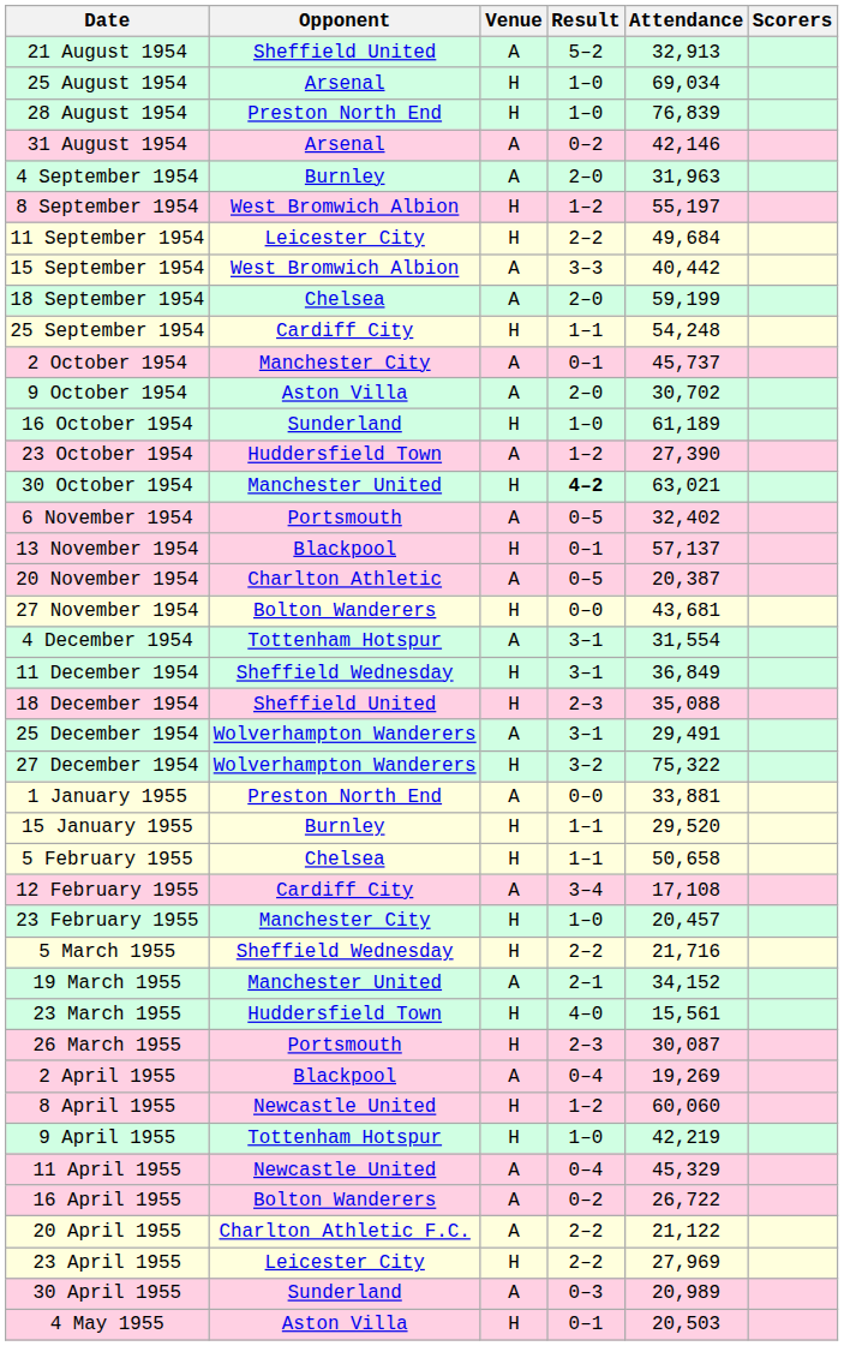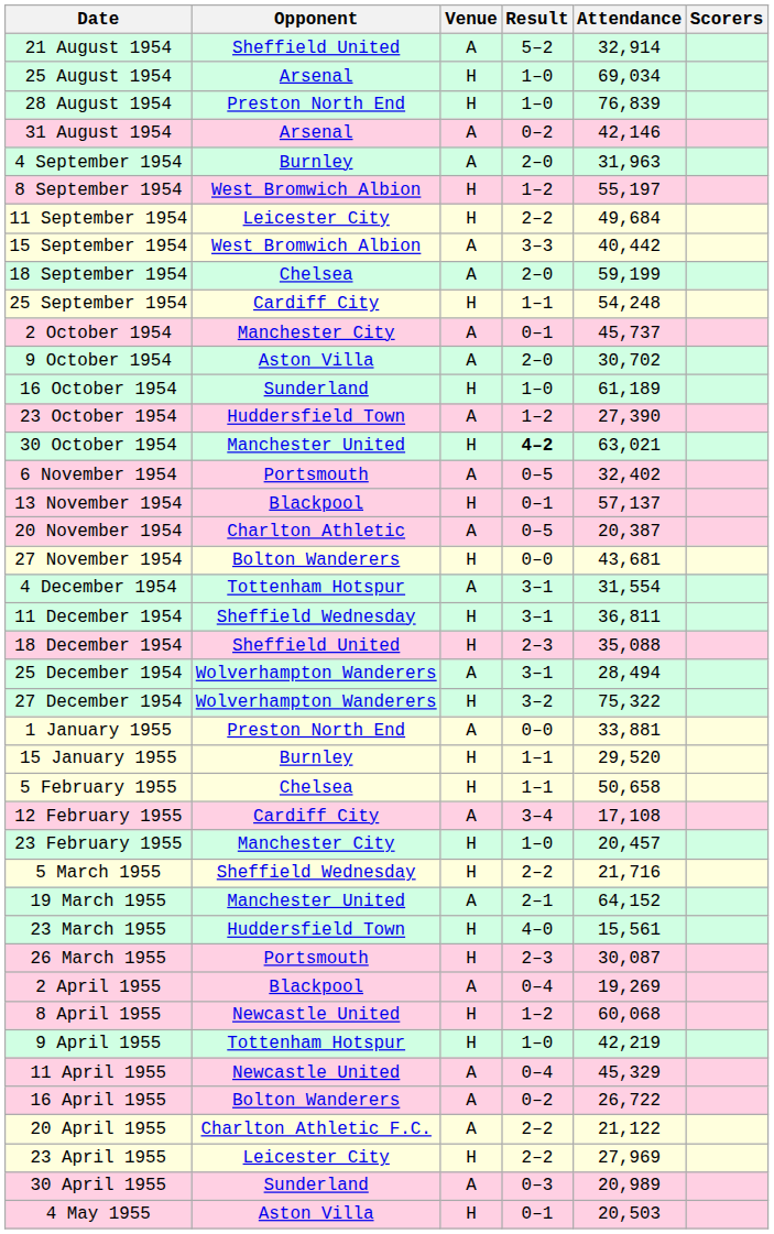 <table class="wikitable sortable" style="text-align:center">
 <tr>
 <th>Date</th>
 <th>Opponent</th>
 <th>Venue</th>
 <th>Result</th>
 <th>Attendance</th>
 <th>Scorers</th>
 </tr>
 <tr style="background-color: #d0ffe3;">
 <td>21 August 1954</td>
 <td><a href='#'>Sheffield United</a></td>
 <td>A</td>
 <td>5–2</td>
-<td>32,913</td>
+<td>32,914</td>
 <td></td>
 </tr>
 <tr style="background-color: #d0ffe3;">
 <td>25 August 1954</td>
 <td><a href='#'>Arsenal</a></td>
 <td>H</td>
 <td>1–0</td>
 <td>69,034</td>
 <td></td>
 </tr>
 <tr style="background-color: #d0ffe3;">
 <td>28 August 1954</td>
 <td><a href='#'>Preston North End</a></td>
 <td>H</td>
 <td>1–0</td>
 <td>76,839</td>
 <td></td>
 </tr>
 <tr style="background-color: #ffd0e3;">
 <td>31 August 1954</td>
 <td><a href='#'>Arsenal</a></td>
 <td>A</td>
 <td>0–2</td>
 <td>42,146</td>
 <td></td>
 </tr>
 <tr style="background-color: #d0ffe3;">
 <td>4 September 1954</td>
 <td><a href='#'>Burnley</a></td>
 <td>A</td>
 <td>2–0</td>
 <td>31,963</td>
 <td></td>
 </tr>
 <tr style="background-color: #ffd0e3;">
 <td>8 September 1954</td>
 <td><a href='#'>West Bromwich Albion</a></td>
 <td>H</td>
 <td>1–2</td>
 <td>55,197</td>
 <td></td>
 </tr>
 <tr style="background-color: #ffffdd;">
 <td>11 September 1954</td>
 <td><a href='#'>Leicester City</a></td>
 <td>H</td>
 <td>2–2</td>
 <td>49,684</td>
 <td></td>
 </tr>
 <tr style="background-color: #ffffdd;">
 <td>15 September 1954</td>
 <td><a href='#'>West Bromwich Albion</a></td>
 <td>A</td>
 <td>3–3</td>
 <td>40,442</td>
 <td></td>
 </tr>
 <tr style="background-color: #d0ffe3;">
 <td>18 September 1954</td>
 <td><a href='#'>Chelsea</a></td>
 <td>A</td>
 <td>2–0</td>
 <td>59,199</td>
 <td></td>
 </tr>
 <tr style="background-color: #ffffdd;">
 <td>25 September 1954</td>
 <td><a href='#'>Cardiff City</a></td>
 <td>H</td>
 <td>1–1</td>
 <td>54,248</td>
 <td></td>
 </tr>
 <tr style="background-color: #ffd0e3;">
 <td>2 October 1954</td>
 <td><a href='#'>Manchester City</a></td>
 <td>A</td>
 <td>0–1</td>
 <td>45,737</td>
 <td></td>
 </tr>
 <tr style="background-color: #d0ffe3;">
 <td>9 October 1954</td>
 <td><a href='#'>Aston Villa</a></td>
 <td>A</td>
 <td>2–0</td>
 <td>30,702</td>
 <td></td>
 </tr>
 <tr style="background-color: #d0ffe3;">
 <td>16 October 1954</td>
 <td><a href='#'>Sunderland</a></td>
 <td>H</td>
 <td>1–0</td>
 <td>61,189</td>
 <td></td>
 </tr>
 <tr style="background-color: #ffd0e3;">
 <td>23 October 1954</td>
 <td><a href='#'>Huddersfield Town</a></td>
 <td>A</td>
 <td>1–2</td>
 <td>27,390</td>
 <td></td>
 </tr>
 <tr style="background-color: #d0ffe3;">
 <td>30 October 1954</td>
 <td><a href='#'>Manchester United</a></td>
 <td>H</td>
 <td><strong>4–2</strong></td>
 <td>63,021</td>
 <td></td>
 </tr>
 <tr style="background-color: #ffd0e3;">
 <td>6 November 1954</td>
 <td><a href='#'>Portsmouth</a></td>
 <td>A</td>
 <td>0–5</td>
 <td>32,402</td>
 <td></td>
 </tr>
 <tr style="background-color: #ffd0e3;">
 <td>13 November 1954</td>
 <td><a href='#'>Blackpool</a></td>
 <td>H</td>
 <td>0–1</td>
 <td>57,137</td>
 <td></td>
 </tr>
 <tr style="background-color: #ffd0e3;">
 <td>20 November 1954</td>
 <td><a href='#'>Charlton Athletic</a></td>
 <td>A</td>
 <td>0–5</td>
 <td>20,387</td>
 <td></td>
 </tr>
 <tr style="background-color: #ffffdd;">
 <td>27 November 1954</td>
 <td><a href='#'>Bolton Wanderers</a></td>
 <td>H</td>
 <td>0–0</td>
 <td>43,681</td>
 <td></td>
 </tr>
 <tr style="background-color: #d0ffe3;">
 <td>4 December 1954</td>
 <td><a href='#'>Tottenham Hotspur</a></td>
 <td>A</td>
 <td>3–1</td>
 <td>31,554</td>
 <td></td>
 </tr>
 <tr style="background-color: #d0ffe3;">
 <td>11 December 1954</td>
 <td><a href='#'>Sheffield Wednesday</a></td>
 <td>H</td>
 <td>3–1</td>
-<td>36,849</td>
+<td>36,811</td>
 <td></td>
 </tr>
 <tr style="background-color: #ffd0e3;">
 <td>18 December 1954</td>
 <td><a href='#'>Sheffield United</a></td>
 <td>H</td>
 <td>2–3</td>
 <td>35,088</td>
 <td></td>
 </tr>
 <tr style="background-color: #d0ffe3;">
 <td>25 December 1954</td>
 <td><a href='#'>Wolverhampton Wanderers</a></td>
 <td>A</td>
 <td>3–1</td>
-<td>29,491</td>
+<td>28,494</td>
 <td></td>
 </tr>
 <tr style="background-color: #d0ffe3;">
 <td>27 December 1954</td>
 <td><a href='#'>Wolverhampton Wanderers</a></td>
 <td>H</td>
 <td>3–2</td>
 <td>75,322</td>
 <td></td>
 </tr>
 <tr style="background-color: #ffffdd;">
 <td>1 January 1955</td>
 <td><a href='#'>Preston North End</a></td>
 <td>A</td>
 <td>0–0</td>
 <td>33,881</td>
 <td></td>
 </tr>
 <tr style="background-color: #ffffdd;">
 <td>15 January 1955</td>
 <td><a href='#'>Burnley</a></td>
 <td>H</td>
 <td>1–1</td>
 <td>29,520</td>
 <td></td>
 </tr>
 <tr style="background-color: #ffffdd;">
 <td>5 February 1955</td>
 <td><a href='#'>Chelsea</a></td>
 <td>H</td>
 <td>1–1</td>
 <td>50,658</td>
 <td></td>
 </tr>
 <tr style="background-color: #ffd0e3;">
 <td>12 February 1955</td>
 <td><a href='#'>Cardiff City</a></td>
 <td>A</td>
 <td>3–4</td>
 <td>17,108</td>
 <td></td>
 </tr>
 <tr style="background-color: #d0ffe3;">
 <td>23 February 1955</td>
 <td><a href='#'>Manchester City</a></td>
 <td>H</td>
 <td>1–0</td>
 <td>20,457</td>
 <td></td>
 </tr>
 <tr style="background-color: #ffffdd;">
 <td>5 March 1955</td>
 <td><a href='#'>Sheffield Wednesday</a></td>
 <td>H</td>
 <td>2–2</td>
 <td>21,716</td>
 <td></td>
 </tr>
 <tr style="background-color: #d0ffe3;">
 <td>19 March 1955</td>
 <td><a href='#'>Manchester United</a></td>
 <td>A</td>
 <td>2–1</td>
-<td>34,152</td>
+<td>64,152</td>
 <td></td>
 </tr>
 <tr style="background-color: #d0ffe3;">
 <td>23 March 1955</td>
 <td><a href='#'>Huddersfield Town</a></td>
 <td>H</td>
 <td>4–0</td>
 <td>15,561</td>
 <td></td>
 </tr>
 <tr style="background-color: #ffd0e3;">
 <td>26 March 1955</td>
 <td><a href='#'>Portsmouth</a></td>
 <td>H</td>
 <td>2–3</td>
 <td>30,087</td>
 <td></td>
 </tr>
 <tr style="background-color: #ffd0e3;">
 <td>2 April 1955</td>
 <td><a href='#'>Blackpool</a></td>
 <td>A</td>
 <td>0–4</td>
 <td>19,269</td>
 <td></td>
 </tr>
 <tr style="background-color: #ffd0e3;">
 <td>8 April 1955</td>
 <td><a href='#'>Newcastle United</a></td>
 <td>H</td>
 <td>1–2</td>
-<td>60,060</td>
+<td>60,068</td>
 <td></td>
 </tr>
 <tr style="background-color: #d0ffe3;">
 <td>9 April 1955</td>
 <td><a href='#'>Tottenham Hotspur</a></td>
 <td>H</td>
 <td>1–0</td>
 <td>42,219</td>
 <td></td>
 </tr>
 <tr style="background-color: #ffd0e3;">
 <td>11 April 1955</td>
 <td><a href='#'>Newcastle United</a></td>
 <td>A</td>
 <td>0–4</td>
 <td>45,329</td>
 <td></td>
 </tr>
 <tr style="background-color: #ffd0e3;">
 <td>16 April 1955</td>
 <td><a href='#'>Bolton Wanderers</a></td>
 <td>A</td>
 <td>0–2</td>
 <td>26,722</td>
 <td></td>
 </tr>
 <tr style="background-color: #ffffdd;">
 <td>20 April 1955</td>
 <td><a href='#'>Charlton Athletic F.C.</a></td>
 <td>A</td>
 <td>2–2</td>
 <td>21,122</td>
 <td></td>
 </tr>
 <tr style="background-color: #ffffdd;">
 <td>23 April 1955</td>
 <td><a href='#'>Leicester City</a></td>
 <td>H</td>
 <td>2–2</td>
 <td>27,969</td>
 <td></td>
 </tr>
 <tr style="background-color: #ffd0e3;">
 <td>30 April 1955</td>
 <td><a href='#'>Sunderland</a></td>
 <td>A</td>
 <td>0–3</td>
 <td>20,989</td>
 <td></td>
 </tr>
 <tr style="background-color: #ffd0e3;">
 <td>4 May 1955</td>
 <td><a href='#'>Aston Villa</a></td>
 <td>H</td>
 <td>0–1</td>
 <td>20,503</td>
 <td></td>
 </tr>
 </table>
